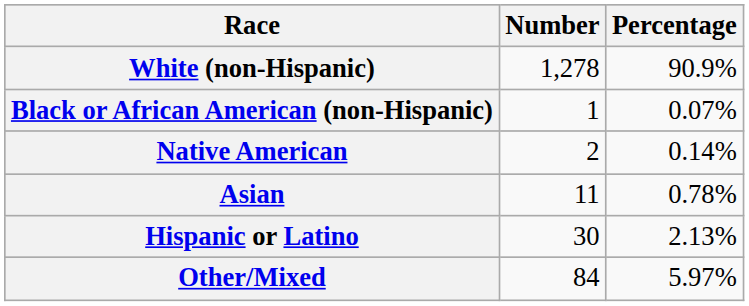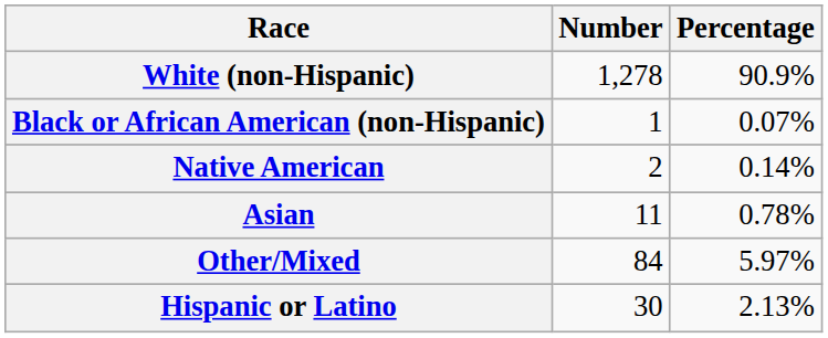 <table class="wikitable" style="text-align:right">
 <tr>
 <th scope="col">Race</th>
 <th scope="col">Number</th>
 <th scope="col">Percentage</th>
 </tr>
 <tr>
 <th scope="row"><a href='#'>White</a> (non-Hispanic)</th>
 <td>1,278</td>
 <td>90.9%</td>
 </tr>
 <tr>
 <th scope="row"><a href='#'>Black or African American</a> (non-Hispanic)</th>
 <td>1</td>
 <td>0.07%</td>
 </tr>
 <tr>
 <th scope="row"><a href='#'>Native American</a></th>
 <td>2</td>
 <td>0.14%</td>
 </tr>
 <tr>
 <th scope="row"><a href='#'>Asian</a></th>
 <td>11</td>
 <td>0.78%</td>
 </tr>
 <tr>
+<th scope="row"><a href='#'>Other/Mixed</a></th>
+<td>84</td>
+<td>5.97%</td>
+</tr>
+<tr>
 <th scope="row"><a href='#'>Hispanic</a> or <a href='#'>Latino</a></th>
 <td>30</td>
 <td>2.13%</td>
 </tr>
-<tr>
-<th scope="row"><a href='#'>Other/Mixed</a></th>
-<td>84</td>
-<td>5.97%</td>
-</tr>
 </table>
